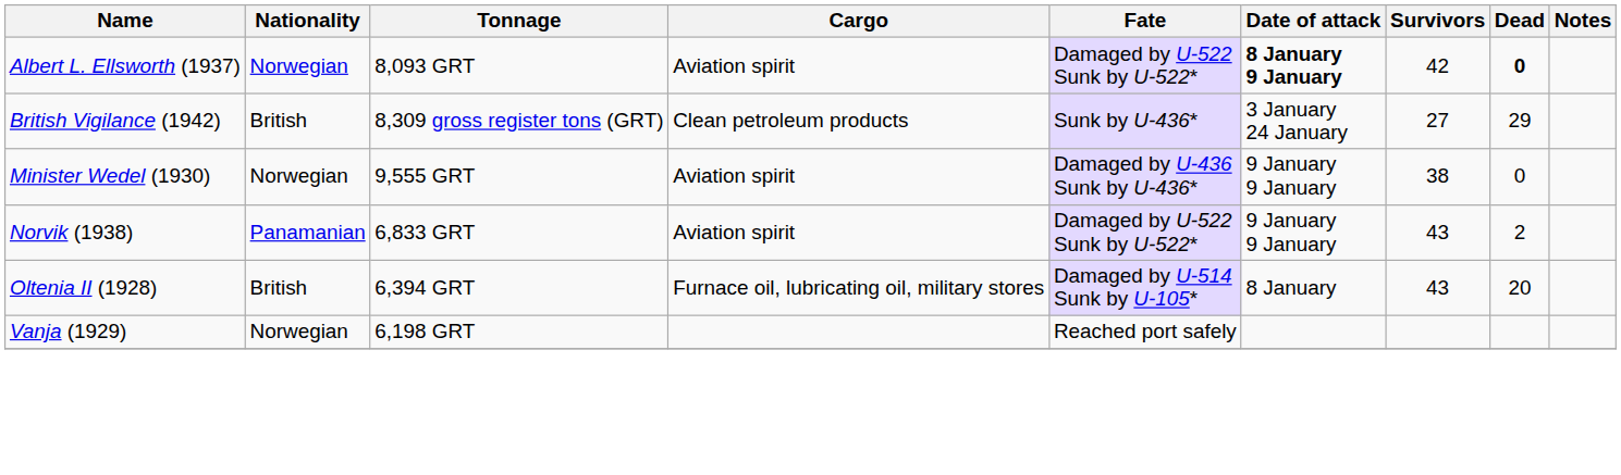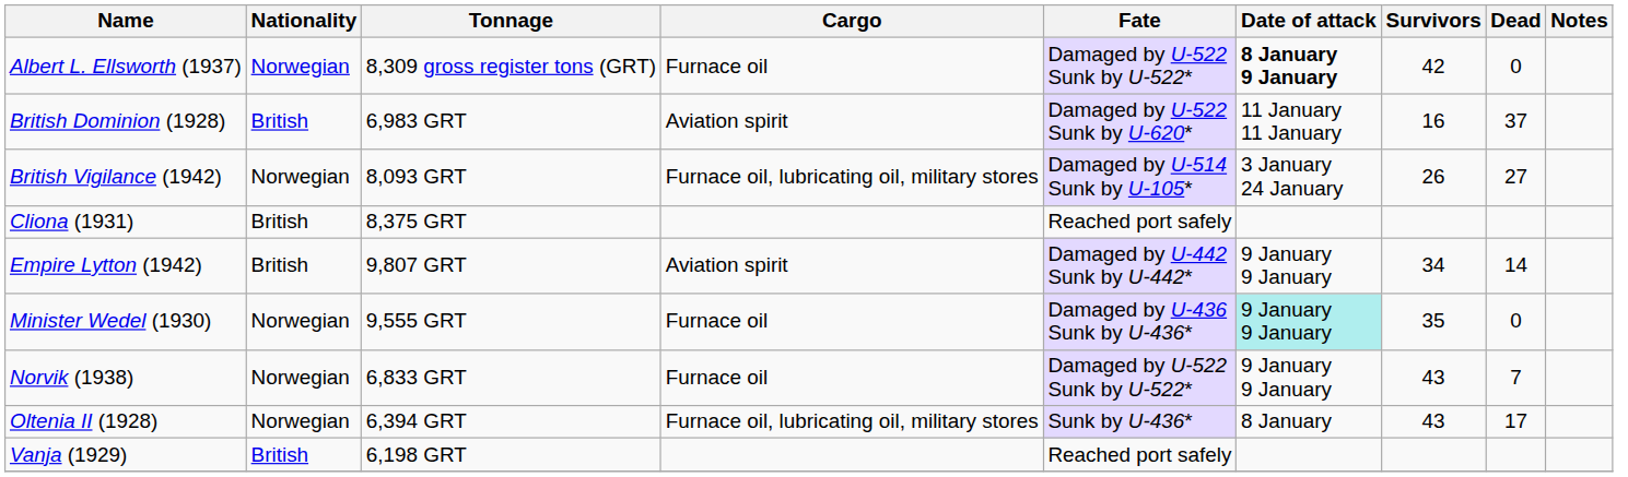 <table class="wikitable sortable nowraplinks">
 <tr>
 <th>Name</th>
 <th>Nationality</th>
 <th>Tonnage</th>
 <th>Cargo</th>
 <th>Fate</th>
 <th>Date of attack</th>
 <th>Survivors</th>
 <th>Dead</th>
 <th class="unsortable">Notes</th>
 </tr>
 <tr>
 <td><a href='#'><em>Albert L. Ellsworth</em></a> (1937)</td>
 <td> <a href='#'>Norwegian</a></td>
-<td>8,093 GRT</td>
-<td>Aviation spirit</td>
+<td>8,309 <a href='#'>gross register tons</a> (GRT)</td>
+<td>Furnace oil</td>
 <td style="background:#e3d9ff;">Damaged by <a href='#'><em>U-522</em></a><br>Sunk by <em>U-522</em>*</td>
 <td><strong>8 January<br>9 January</strong></td>
 <td align="center">42</td>
-<td align="center"><strong>0</strong></td>
+<td align="center">0</td>
+<td></td>
+</tr>
+<tr>
+<td><a href='#'><em>British Dominion</em></a> (1928)</td>
+<td> <a href='#'>British</a></td>
+<td>6,983 GRT</td>
+<td>Aviation spirit</td>
+<td style="background:#e3d9ff;">Damaged by <a href='#'><em>U-522</em></a><br>Sunk by <a href='#'><em>U-620</em></a>*</td>
+<td>11 January<br>11 January</td>
+<td align="center">16</td>
+<td align="center">37</td>
 <td></td>
 </tr>
 <tr>
 <td><a href='#'><em>British Vigilance</em></a> (1942)</td>
+<td> Norwegian</td>
+<td>8,093 GRT</td>
+<td>Furnace oil, lubricating oil, military stores</td>
+<td style="background:#e3d9ff;">Damaged by <a href='#'><em>U-514</em></a><br>Sunk by <a href='#'><em>U-105</em></a>*</td>
+<td>3 January<br>24 January</td>
+<td align="center">26</td>
+<td align="center">27</td>
+<td></td>
+</tr>
+<tr>
+<td><a href='#'><em>Cliona</em></a> (1931)</td>
 <td> British</td>
-<td>8,309 <a href='#'>gross register tons</a> (GRT)</td>
-<td>Clean petroleum products</td>
-<td style="background:#e3d9ff;">Sunk by <em>U-436</em>*</td>
-<td>3 January<br>24 January</td>
-<td align="center">27</td>
-<td align="center">29</td>
+<td>8,375 GRT</td>
+<td></td>
+<td>Reached port safely</td>
+<td></td>
+<td></td>
+<td></td>
+<td></td>
+</tr>
+<tr>
+<td><a href='#'><em>Empire Lytton</em></a> (1942)</td>
+<td> British</td>
+<td>9,807 GRT</td>
+<td>Aviation spirit</td>
+<td style="background:#e3d9ff;">Damaged by <a href='#'><em>U-442</em></a><br>Sunk by <em>U-442</em>*</td>
+<td>9 January<br>9 January</td>
+<td align="center">34</td>
+<td align="center">14</td>
 <td></td>
 </tr>
 <tr>
 <td><a href='#'><em>Minister Wedel</em></a> (1930)</td>
 <td> Norwegian</td>
 <td>9,555 GRT</td>
-<td>Aviation spirit</td>
+<td>Furnace oil</td>
 <td style="background:#e3d9ff;">Damaged by <a href='#'><em>U-436</em></a><br>Sunk by <em>U-436</em>*</td>
-<td>9 January<br>9 January</td>
-<td align="center">38</td>
+<td style="background: paleturquoise;">9 January<br>9 January</td>
+<td align="center">35</td>
 <td align="center">0</td>
 <td></td>
 </tr>
 <tr>
 <td><a href='#'><em>Norvik</em></a> (1938)</td>
-<td> <a href='#'>Panamanian</a></td>
+<td> Norwegian</td>
 <td>6,833 GRT</td>
-<td>Aviation spirit</td>
+<td>Furnace oil</td>
 <td style="background:#e3d9ff;">Damaged by <em>U-522</em><br>Sunk by <em>U-522</em>*</td>
 <td>9 January<br>9 January</td>
 <td align="center">43</td>
-<td align="center">2</td>
+<td align="center">7</td>
 <td></td>
 </tr>
 <tr>
 <td><a href='#'><em>Oltenia II</em></a> (1928)</td>
-<td> British</td>
+<td> Norwegian</td>
 <td>6,394 GRT</td>
 <td>Furnace oil, lubricating oil, military stores</td>
-<td style="background:#e3d9ff;">Damaged by <a href='#'><em>U-514</em></a><br>Sunk by <a href='#'><em>U-105</em></a>*</td>
+<td style="background:#e3d9ff;">Sunk by <em>U-436</em>*</td>
 <td>8 January</td>
 <td align="center">43</td>
-<td align="center">20</td>
+<td align="center">17</td>
 <td></td>
 </tr>
 <tr>
 <td><a href='#'><em>Vanja</em></a> (1929)</td>
-<td> Norwegian</td>
+<td> <a href='#'>British</a></td>
 <td>6,198 GRT</td>
 <td></td>
 <td>Reached port safely</td>
 <td></td>
 <td></td>
 <td></td>
 <td></td>
 </tr>
 <tr>
 </tr>
 </table>
